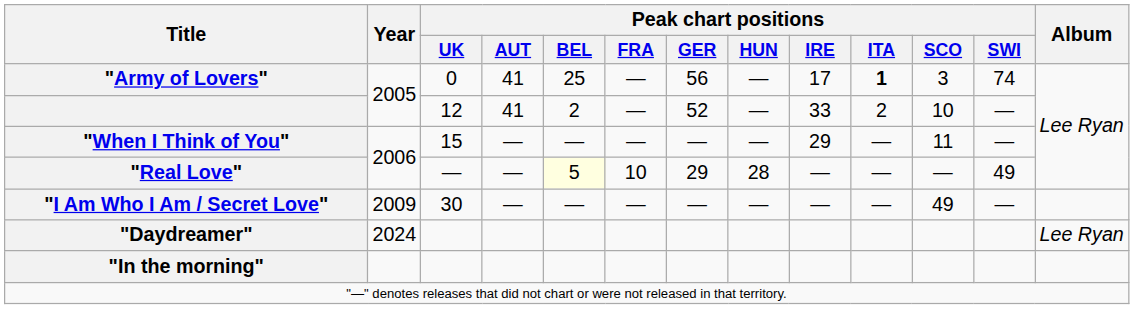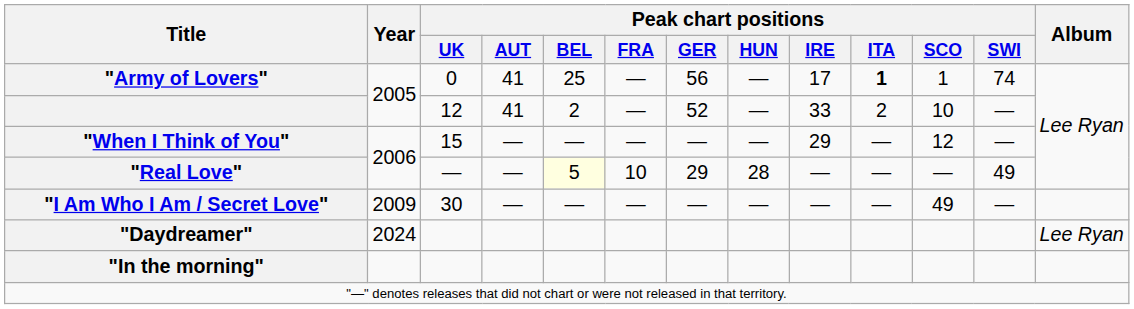 <table class="wikitable plainrowheaders" style="text-align:center;">
 <tr>
 <th scope="col" rowspan="2" style="width:18em;">Title</th>
 <th scope="col" rowspan="2">Year</th>
 <th scope="col" colspan="10">Peak chart positions</th>
 <th scope="col" rowspan="2">Album</th>
 </tr>
 <tr>
 <th scope="col" style="width:3em;font-size:90%;"><a href='#'>UK</a><br></th>
 <th scope="col" style="width:3em;font-size:90%;"><a href='#'>AUT</a><br></th>
 <th scope="col" style="width:3em;font-size:90%;"><a href='#'>BEL</a><br></th>
 <th scope="col" style="width:3em;font-size:90%;"><a href='#'>FRA</a><br></th>
 <th scope="col" style="width:3em;font-size:90%;"><a href='#'>GER</a><br></th>
 <th scope="col" style="width:3em;font-size:90%;"><a href='#'>HUN</a><br></th>
 <th scope="col" style="width:3em;font-size:90%;"><a href='#'>IRE</a><br></th>
 <th scope="col" style="width:3em;font-size:90%;"><a href='#'>ITA</a><br></th>
 <th scope="col" style="width:3em;font-size:90%;"><a href='#'>SCO</a><br></th>
 <th scope="col" style="width:3em;font-size:90%;"><a href='#'>SWI</a><br></th>
 </tr>
 <tr>
 <th scope="row">"<a href='#'>Army of Lovers</a>"</th>
 <td rowspan="2">2005</td>
 <td>0</td>
 <td>41</td>
 <td>25</td>
 <td>—</td>
 <td>56</td>
 <td>—</td>
 <td>17</td>
 <td><strong>1</strong></td>
-<td>3</td>
+<td>1</td>
 <td>74</td>
 <td rowspan="4"><em>Lee Ryan</em></td>
 </tr>
 <tr>
 <th scope="row"></th>
 <td>12</td>
 <td>41</td>
 <td>2</td>
 <td>—</td>
 <td>52</td>
 <td>—</td>
 <td>33</td>
 <td>2</td>
 <td>10</td>
 <td>—</td>
 </tr>
 <tr>
 <th scope="row">"<a href='#'>When I Think of You</a>"</th>
 <td rowspan="2">2006</td>
 <td>15</td>
 <td>—</td>
 <td>—</td>
 <td>—</td>
 <td>—</td>
 <td>—</td>
 <td>29</td>
 <td>—</td>
-<td>11</td>
+<td>12</td>
 <td>—</td>
 </tr>
 <tr>
 <th scope="row">"<a href='#'>Real Love</a>"</th>
 <td>—</td>
 <td>—</td>
 <td style="background: lightyellow;">5</td>
 <td>10</td>
 <td>29</td>
 <td>28</td>
 <td>—</td>
 <td>—</td>
 <td>—</td>
 <td>49</td>
 </tr>
 <tr>
 <th scope="row">"<a href='#'>I Am Who I Am / Secret Love</a>"</th>
 <td>2009</td>
 <td>30</td>
 <td>—</td>
 <td>—</td>
 <td>—</td>
 <td>—</td>
 <td>—</td>
 <td>—</td>
 <td>—</td>
 <td>49</td>
 <td>—</td>
 <td></td>
 </tr>
 <tr>
 <th scope="row">"Daydreamer"</th>
 <td>2024</td>
 <td></td>
 <td></td>
 <td></td>
 <td></td>
 <td></td>
 <td></td>
 <td></td>
 <td></td>
 <td></td>
 <td></td>
 <td><em>Lee Ryan</em></td>
 </tr>
 <tr>
 <th scope="row">"In the morning"</th>
 <td></td>
 <td></td>
 <td></td>
 <td></td>
 <td></td>
 <td></td>
 <td></td>
 <td></td>
 <td></td>
 <td></td>
 <td></td>
 <td></td>
 </tr>
 <tr>
 <td colspan="15" style="text-align:center; font-size:8pt;">"—" denotes releases that did not chart or were not released in that territory.</td>
 </tr>
 </table>
